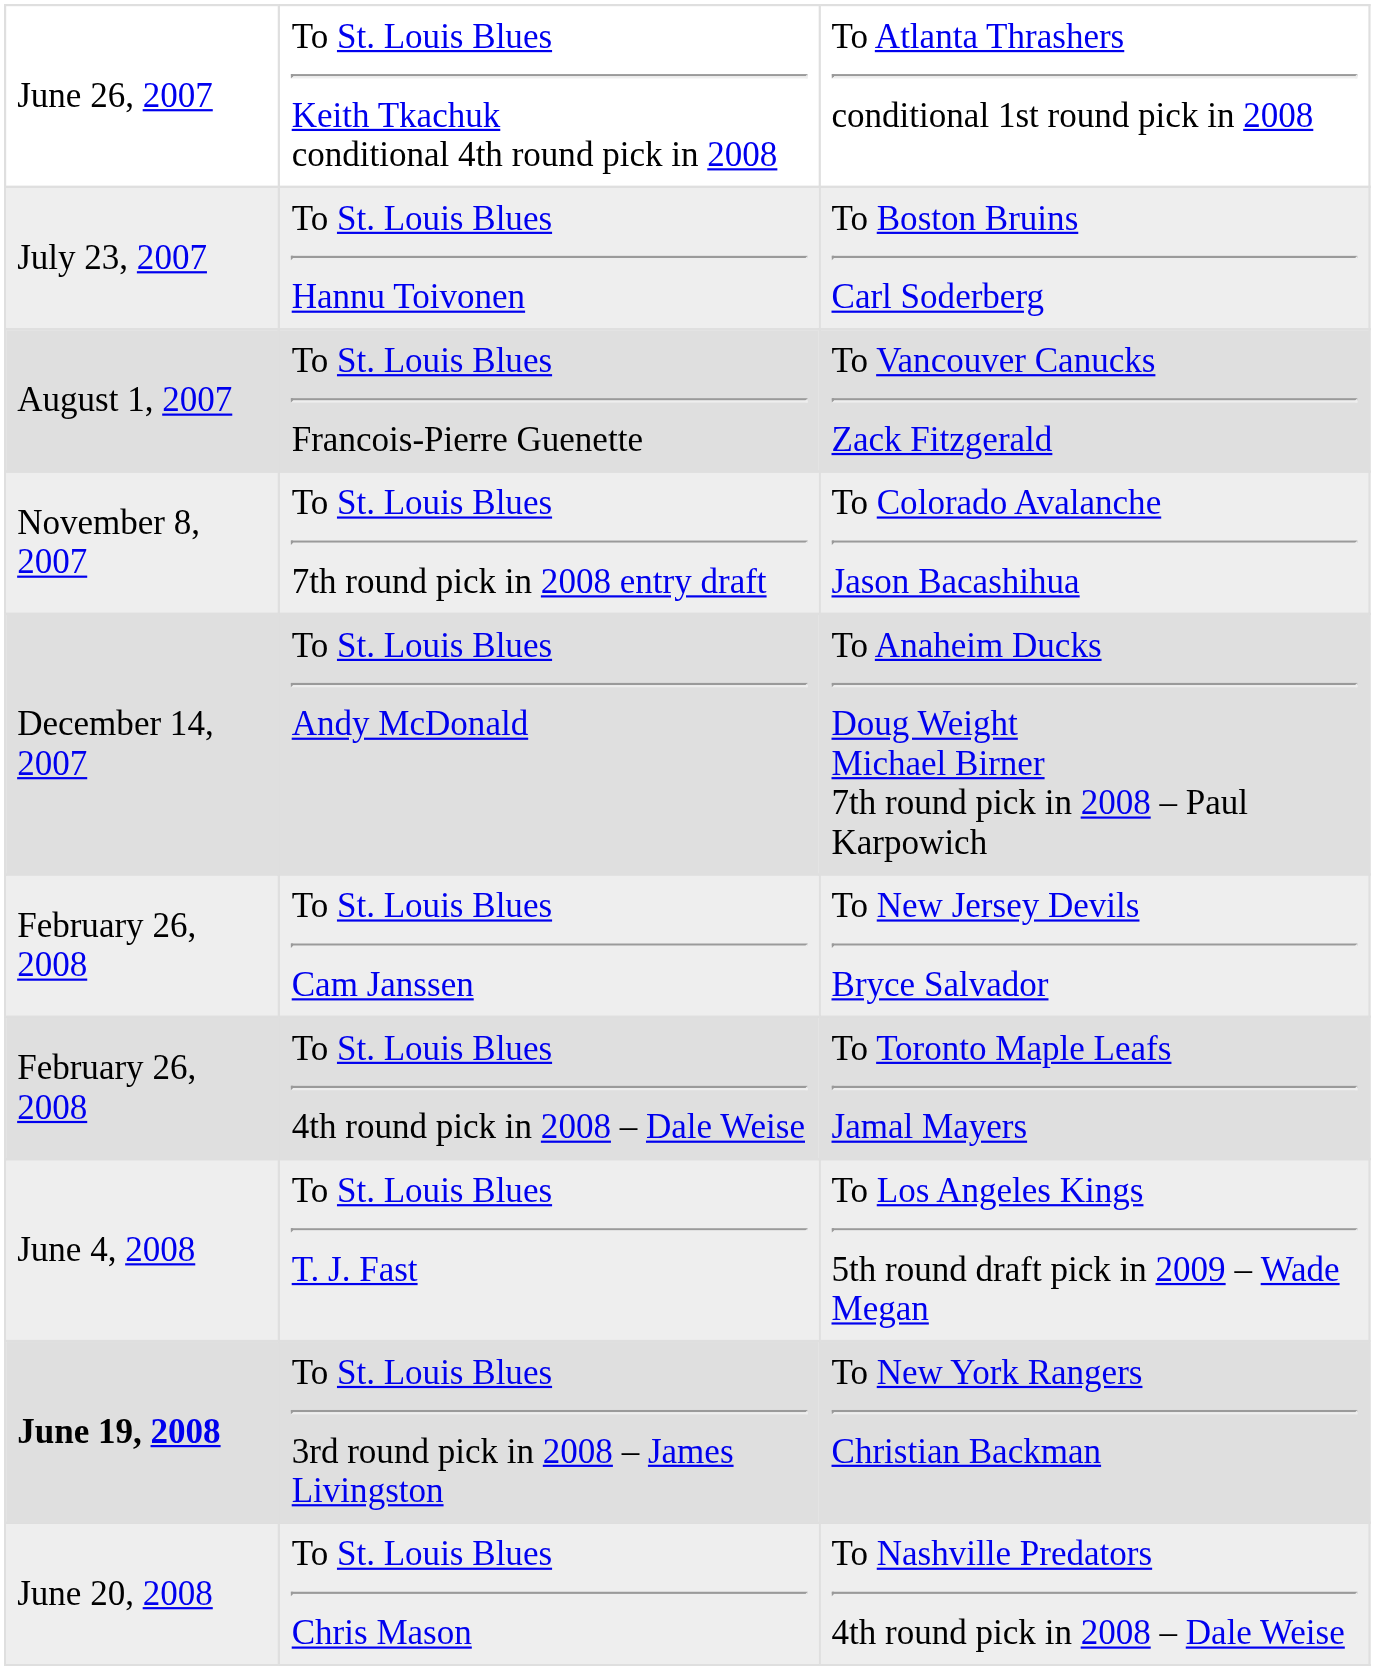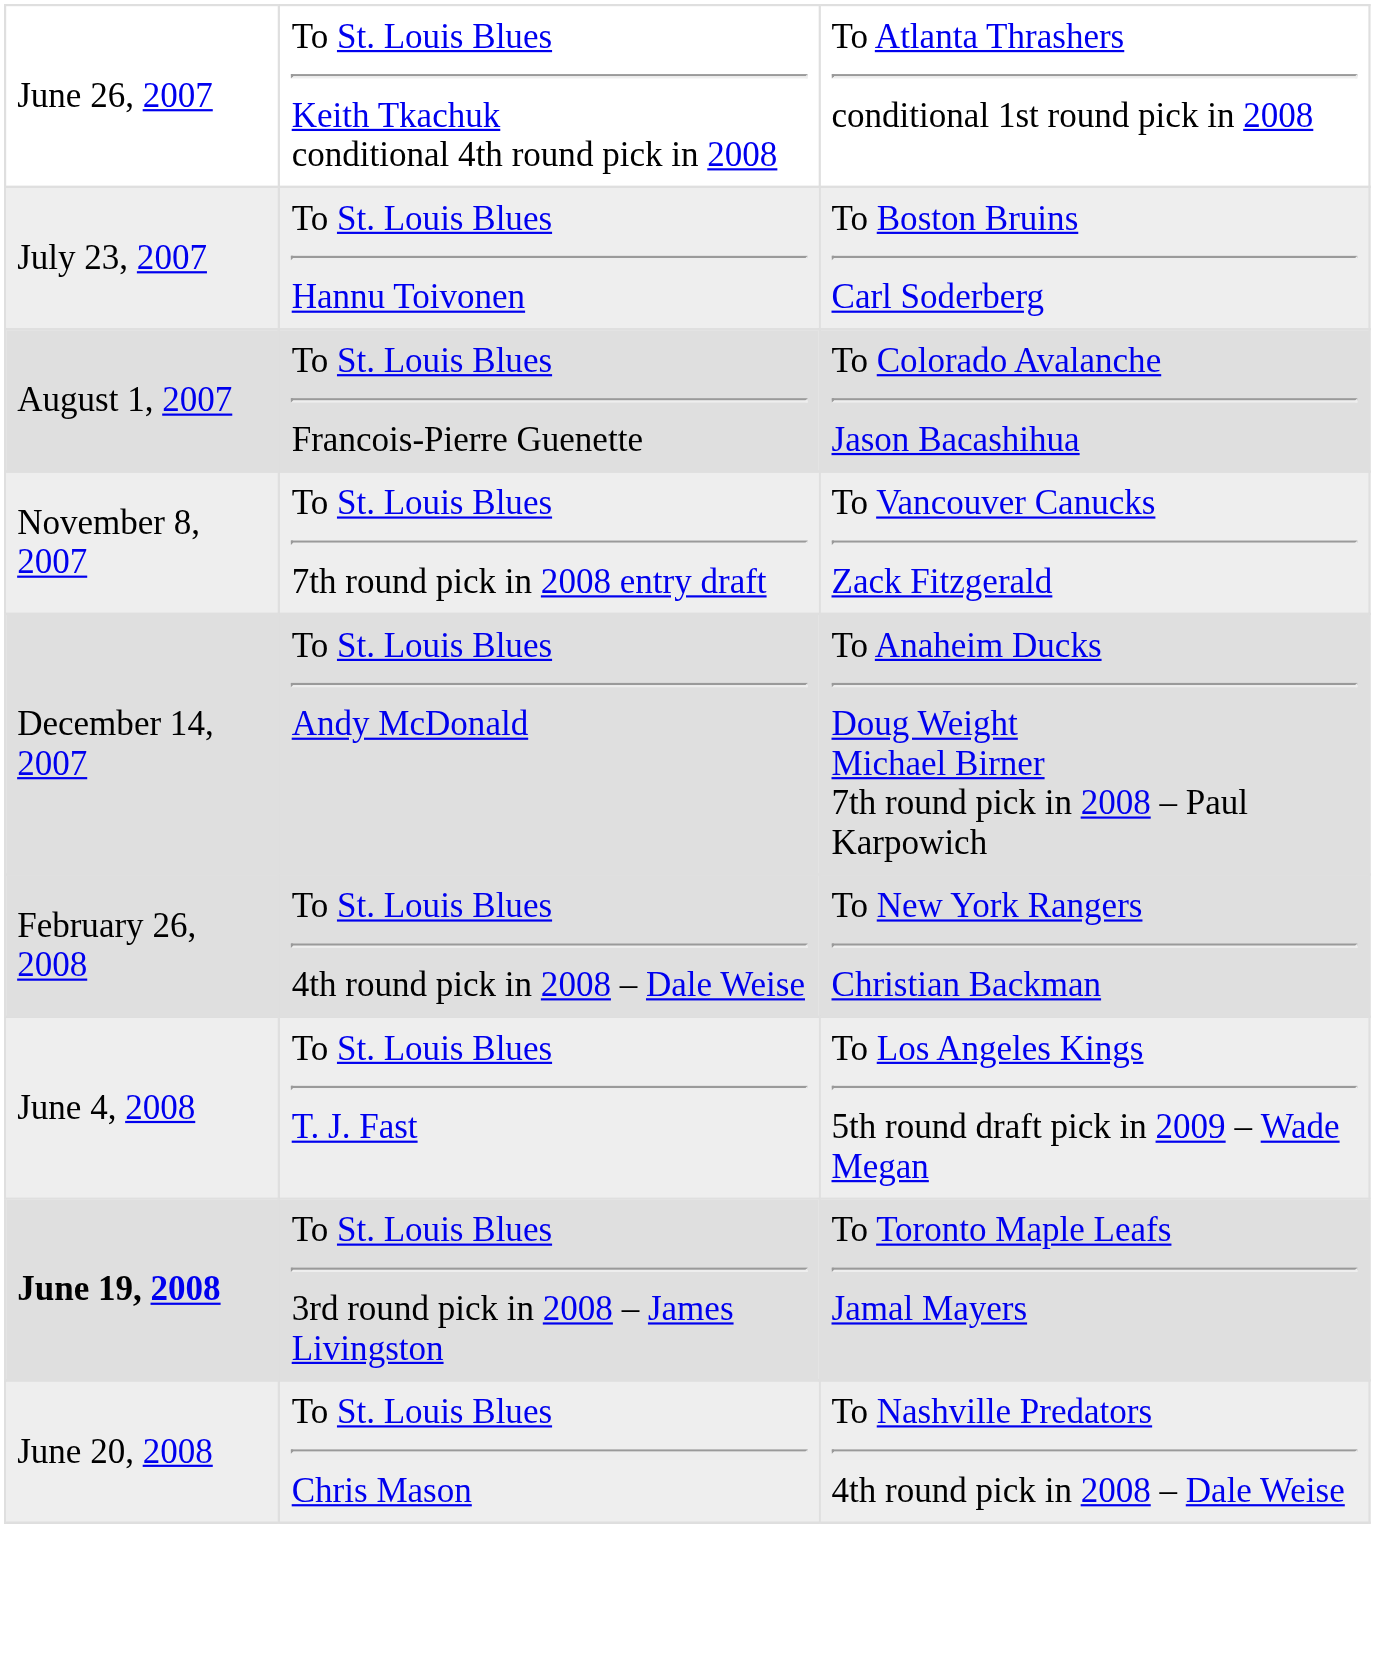 <table border=1 style="border-collapse:collapse" bordercolor="#DFDFDF"  cellpadding="5">
 <tr>
 <td>June 26, <a href='#'>2007</a><br></td>
 <td valign="top">To <a href='#'>St. Louis Blues</a> <hr><a href='#'>Keith Tkachuk</a> <br> conditional 4th round pick in <a href='#'>2008</a></td>
 <td valign="top">To <a href='#'>Atlanta Thrashers</a> <hr>conditional 1st round pick in <a href='#'>2008</a></td>
 </tr>
 <tr>
 </tr>
 <tr bgcolor="#eeeeee">
 <td>July 23, <a href='#'>2007</a><br></td>
 <td valign="top">To <a href='#'>St. Louis Blues</a> <hr> <a href='#'>Hannu Toivonen</a></td>
 <td valign="top">To <a href='#'>Boston Bruins</a> <hr> <a href='#'>Carl Soderberg</a></td>
 </tr>
 <tr>
 </tr>
 <tr bgcolor="#DFDFDF">
 <td>August 1, <a href='#'>2007</a><br></td>
 <td valign="top">To <a href='#'>St. Louis Blues</a> <hr> Francois-Pierre Guenette</td>
-<td valign="top">To <a href='#'>Vancouver Canucks</a> <hr> <a href='#'>Zack Fitzgerald</a></td>
+<td valign="top">To <a href='#'>Colorado Avalanche</a> <hr><a href='#'>Jason Bacashihua</a></td>
 </tr>
 <tr>
 </tr>
 <tr bgcolor="#eeeeee">
 <td>November 8, <a href='#'>2007</a><br></td>
 <td valign="top">To <a href='#'>St. Louis Blues</a> <hr>7th round pick in <a href='#'>2008 entry draft</a></td>
-<td valign="top">To <a href='#'>Colorado Avalanche</a> <hr><a href='#'>Jason Bacashihua</a></td>
+<td valign="top">To <a href='#'>Vancouver Canucks</a> <hr> <a href='#'>Zack Fitzgerald</a></td>
 </tr>
 <tr>
 </tr>
 <tr bgcolor="#DFDFDF">
 <td>December 14, <a href='#'>2007</a><br></td>
 <td valign="top">To <a href='#'>St. Louis Blues</a> <hr> <a href='#'>Andy McDonald</a></td>
 <td valign="top">To <a href='#'>Anaheim Ducks</a> <hr> <a href='#'>Doug Weight</a> <br> <a href='#'>Michael Birner</a> <br> 7th round pick in <a href='#'>2008</a> – Paul Karpowich</td>
 </tr>
 <tr>
 </tr>
-<tr bgcolor="#eeeeee">
-<td>February 26, <a href='#'>2008</a><br></td>
-<td valign="top">To <a href='#'>St. Louis Blues</a> <hr> <a href='#'>Cam Janssen</a></td>
-<td valign="top">To <a href='#'>New Jersey Devils</a> <hr> <a href='#'>Bryce Salvador</a></td>
-</tr>
 <tr>
 </tr>
 <tr bgcolor="#DFDFDF">
 <td>February 26, <a href='#'>2008</a><br></td>
 <td valign="top">To <a href='#'>St. Louis Blues</a> <hr> 4th round pick in <a href='#'>2008</a> – <a href='#'>Dale Weise</a></td>
-<td valign="top">To <a href='#'>Toronto Maple Leafs</a> <hr> <a href='#'>Jamal Mayers</a></td>
+<td valign="top">To <a href='#'>New York Rangers</a> <hr> <a href='#'>Christian Backman</a></td>
 </tr>
 <tr>
 </tr>
 <tr bgcolor="eeeeee">
 <td>June 4, <a href='#'>2008</a><br></td>
 <td valign="top">To <a href='#'>St. Louis Blues</a> <hr>  <a href='#'>T. J. Fast</a></td>
 <td valign="top">To <a href='#'>Los Angeles Kings</a> <hr> 5th round draft pick in <a href='#'>2009</a> – <a href='#'>Wade Megan</a></td>
 </tr>
 <tr bgcolor="#DFDFDF">
 <td><strong>June 19, <a href='#'>2008</a><br></strong></td>
 <td valign="top">To <a href='#'>St. Louis Blues</a> <hr> 3rd round pick in <a href='#'>2008</a> – <a href='#'>James Livingston</a></td>
-<td valign="top">To <a href='#'>New York Rangers</a> <hr> <a href='#'>Christian Backman</a></td>
+<td valign="top">To <a href='#'>Toronto Maple Leafs</a> <hr> <a href='#'>Jamal Mayers</a></td>
 </tr>
 <tr>
 </tr>
 <tr bgcolor="eeeeee">
 <td>June 20, <a href='#'>2008</a><br></td>
 <td valign="top">To <a href='#'>St. Louis Blues</a> <hr> <a href='#'>Chris Mason</a></td>
 <td valign="top">To <a href='#'>Nashville Predators</a> <hr> 4th round pick in <a href='#'>2008</a> – <a href='#'>Dale Weise</a></td>
 </tr>
 <tr>
 </tr>
 </table>
